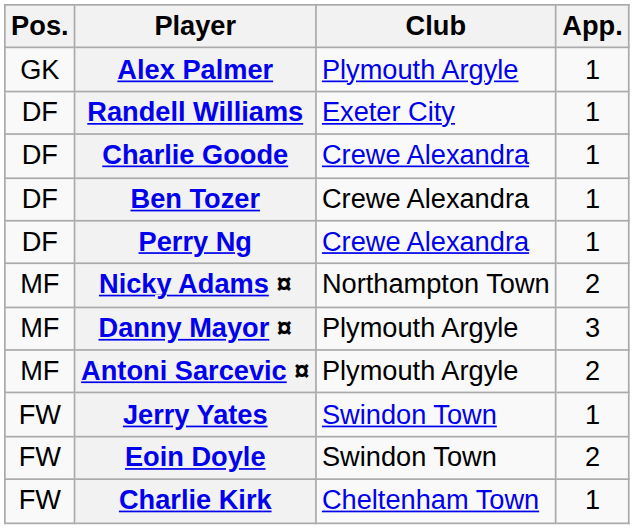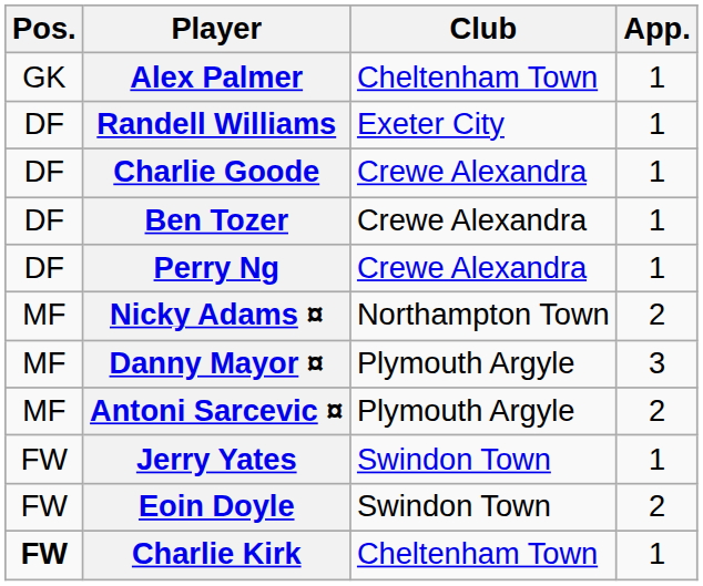 <table class="wikitable plainrowheaders" style="text-align: left">
 <tr>
 <th scope="col">Pos.</th>
 <th scope="col">Player</th>
 <th scope="col">Club</th>
 <th scope="col">App.</th>
 </tr>
 <tr>
 <td style="text-align:center">GK</td>
 <th scope="row"><a href='#'>Alex Palmer</a></th>
-<td><a href='#'>Plymouth Argyle</a></td>
+<td><a href='#'>Cheltenham Town</a></td>
 <td style="text-align:center">1</td>
 </tr>
 <tr>
 <td style="text-align:center">DF</td>
 <th scope="row"><a href='#'>Randell Williams</a></th>
 <td><a href='#'>Exeter City</a></td>
 <td style="text-align:center">1</td>
 </tr>
 <tr>
 <td style="text-align:center">DF</td>
 <th scope="row"><a href='#'>Charlie Goode</a></th>
 <td><a href='#'>Crewe Alexandra</a></td>
 <td style="text-align:center">1</td>
 </tr>
 <tr>
 <td style="text-align:center">DF</td>
 <th scope="row"><a href='#'>Ben Tozer</a></th>
 <td>Crewe Alexandra</td>
 <td style="text-align:center">1</td>
 </tr>
 <tr>
 <td style="text-align:center">DF</td>
 <th scope="row"><a href='#'>Perry Ng</a></th>
 <td><a href='#'>Crewe Alexandra</a></td>
 <td style="text-align:center">1</td>
 </tr>
 <tr>
 <td style="text-align:center">MF</td>
 <th scope="row"><a href='#'>Nicky Adams</a> ¤</th>
 <td>Northampton Town</td>
 <td style="text-align:center">2</td>
 </tr>
 <tr>
 <td style="text-align:center">MF</td>
 <th scope="row"><a href='#'>Danny Mayor</a> ¤</th>
 <td>Plymouth Argyle</td>
 <td style="text-align:center">3</td>
 </tr>
 <tr>
 <td style="text-align:center">MF</td>
 <th scope="row"><a href='#'>Antoni Sarcevic</a> ¤</th>
 <td>Plymouth Argyle</td>
 <td style="text-align:center">2</td>
 </tr>
 <tr>
 <td style="text-align:center">FW</td>
 <th scope="row"><a href='#'>Jerry Yates</a></th>
 <td><a href='#'>Swindon Town</a></td>
 <td style="text-align:center">1</td>
 </tr>
 <tr>
 <td style="text-align:center">FW</td>
 <th scope="row"><a href='#'>Eoin Doyle</a></th>
 <td>Swindon Town</td>
 <td style="text-align:center">2</td>
 </tr>
 <tr>
-<td style="text-align:center">FW</td>
+<td style="text-align:center"><strong>FW</strong></td>
 <th scope="row"><a href='#'>Charlie Kirk</a></th>
 <td><a href='#'>Cheltenham Town</a></td>
 <td style="text-align:center">1</td>
 </tr>
 </table>
